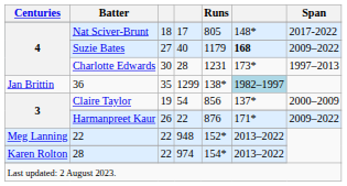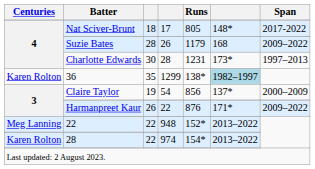 <table class="wikitable sortable">
 <tr>
 <th><a href='#'>Centuries</a></th>
 <th>Batter</th>
 <th></th>
 <th></th>
 <th>Runs</th>
 <th></th>
 <th>Span</th>
 </tr>
 <tr>
 </tr>
 <tr style="background-color:#def;">
 <th rowspan=4>4</th>
 <td> <a href='#'>Nat Sciver-Brunt</a></td>
 <td>18</td>
 <td>17</td>
 <td>805</td>
 <td>148*</td>
 <td>2017-2022</td>
 </tr>
 <tr>
 </tr>
 <tr style="background-color:#def;">
 <td> <a href='#'>Suzie Bates</a></td>
-<td>27</td>
-<td>40</td>
+<td>28</td>
+<td>26</td>
 <td>1179</td>
-<td><strong>168</strong></td>
+<td>168</td>
 <td>2009–2022</td>
 </tr>
 <tr>
 <td> <a href='#'>Charlotte Edwards</a></td>
 <td>30</td>
 <td>28</td>
 <td>1231</td>
 <td>173*</td>
 <td>1997–2013</td>
 </tr>
 <tr>
-<td> <a href='#'>Jan Brittin</a></td>
+<td> <a href='#'>Karen Rolton</a></td>
 <td>36</td>
 <td>35</td>
 <td>1299</td>
 <td>138*</td>
 <td style="background: lightblue;">1982–1997</td>
 </tr>
 <tr>
 <th rowspan=4>3</th>
 <td> <a href='#'>Claire Taylor</a></td>
 <td>19</td>
 <td>54</td>
 <td>856</td>
 <td>137*</td>
 <td>2000–2009</td>
 </tr>
 <tr>
 </tr>
 <tr style="background-color:#def;">
 <td> <a href='#'>Harmanpreet Kaur</a></td>
 <td>26</td>
 <td>22</td>
 <td>876</td>
 <td>171*</td>
 <td>2009–2022</td>
 </tr>
 <tr>
 </tr>
 <tr style="background-color:#def;">
 <td> <a href='#'>Meg Lanning</a></td>
 <td>22</td>
 <td>22</td>
 <td>948</td>
 <td>152*</td>
 <td>2013–2022</td>
 </tr>
 <tr>
 </tr>
 <tr style="background-color:#def;">
 <td> <a href='#'>Karen Rolton</a></td>
 <td>28</td>
 <td>22</td>
 <td>974</td>
 <td>154*</td>
 <td>2013–2022</td>
 </tr>
 <tr>
 </tr>
 <tr class=sortbottom>
 <td colspan="7"><small>Last updated: 2 August 2023.</small></td>
 </tr>
 </table>
